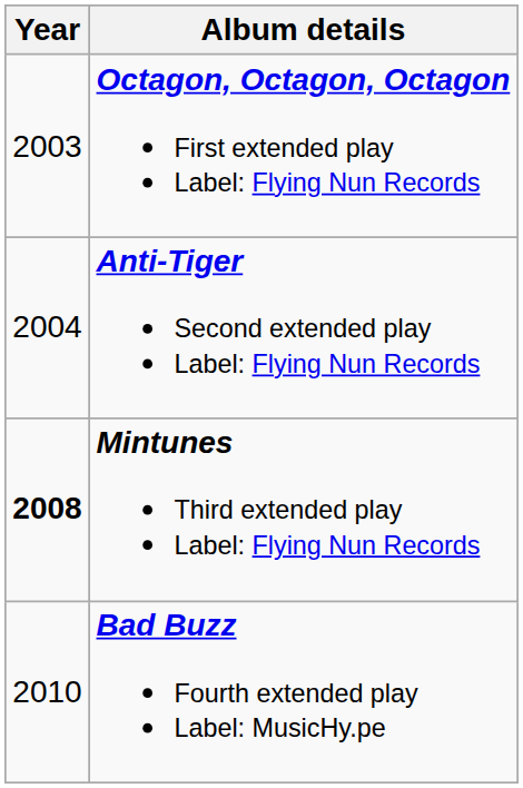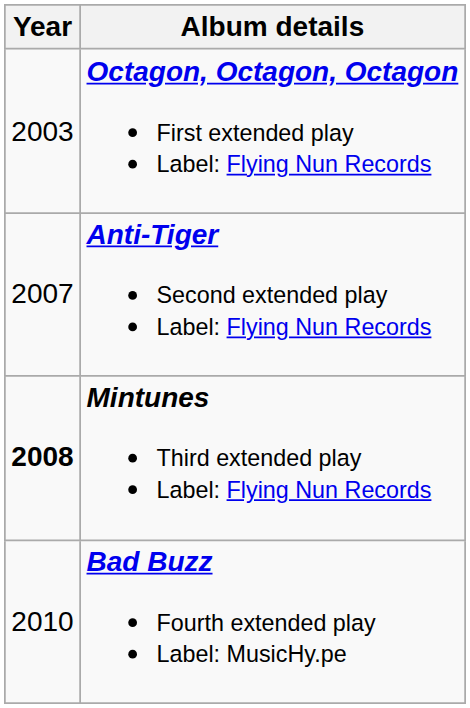 <table class="wikitable" style="text-align:center;">
 <tr>
 <th>Year</th>
 <th>Album details</th>
 </tr>
 <tr>
 <td>2003</td>
 <td align="left"><strong><em><a href='#'>Octagon, Octagon, Octagon</a></em></strong><br><ul><li><small>First extended play</small></li><li><small>Label: <a href='#'>Flying Nun Records</a></small></li></ul></td>
 </tr>
 <tr>
-<td>2004</td>
+<td>2007</td>
 <td align="left"><strong><em><a href='#'>Anti-Tiger</a></em></strong><br><ul><li><small>Second extended play</small></li><li><small>Label: <a href='#'>Flying Nun Records</a></small></li></ul></td>
 </tr>
 <tr>
 <td><strong>2008</strong></td>
 <td align="left"><strong><em>Mintunes</em></strong><br><ul><li><small>Third extended play</small></li><li><small>Label: <a href='#'>Flying Nun Records</a></small></li></ul></td>
 </tr>
 <tr>
 <td>2010</td>
 <td align="left"><strong><em><a href='#'>Bad Buzz</a></em></strong><br><ul><li><small>Fourth extended play</small></li><li><small>Label: MusicHy.pe</small></li></ul></td>
 </tr>
 </table>
